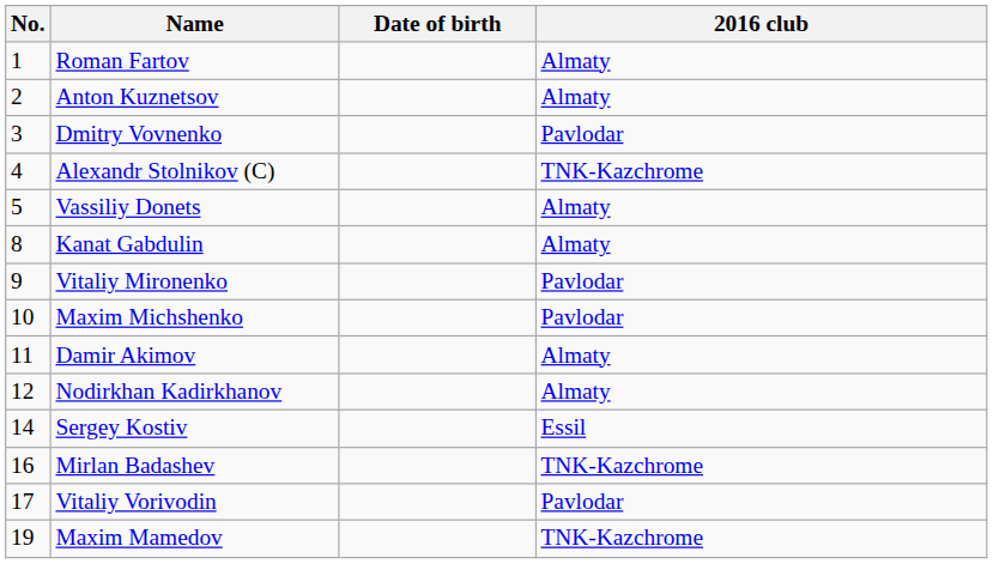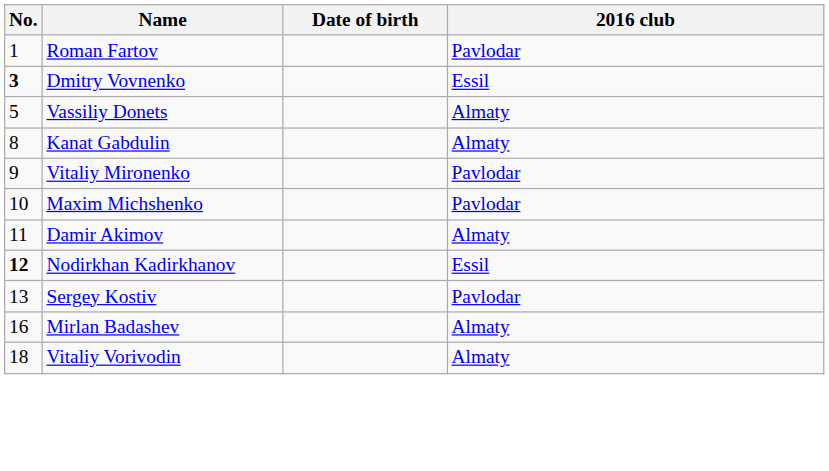 <table class=wikitable sortable style=font-size:100%; text-align:center;>
 <tr>
 <th>No.</th>
 <th style=width:12em>Name</th>
 <th style=width:8em>Date of birth</th>
 <th style=width:19em>2016 club</th>
 </tr>
 <tr>
 <td>1</td>
 <td><a href='#'>Roman Fartov</a></td>
 <td></td>
-<td> <a href='#'>Almaty</a></td>
-</tr>
-<tr>
-<td>2</td>
-<td><a href='#'>Anton Kuznetsov</a></td>
-<td></td>
-<td> <a href='#'>Almaty</a></td>
-</tr>
-<tr>
-<td>3</td>
-<td><a href='#'>Dmitry Vovnenko</a></td>
-<td></td>
 <td> <a href='#'>Pavlodar</a></td>
 </tr>
 <tr>
-<td>4</td>
-<td><a href='#'>Alexandr Stolnikov</a> (C)</td>
+<td><strong>3</strong></td>
+<td><a href='#'>Dmitry Vovnenko</a></td>
 <td></td>
-<td> <a href='#'>TNK-Kazchrome</a></td>
+<td> <a href='#'>Essil</a></td>
 </tr>
 <tr>
 <td>5</td>
 <td><a href='#'>Vassiliy Donets</a></td>
 <td></td>
 <td> <a href='#'>Almaty</a></td>
 </tr>
 <tr>
 <td>8</td>
 <td><a href='#'>Kanat Gabdulin</a></td>
 <td></td>
 <td> <a href='#'>Almaty</a></td>
 </tr>
 <tr>
 <td>9</td>
 <td><a href='#'>Vitaliy Mironenko</a></td>
 <td></td>
 <td> <a href='#'>Pavlodar</a></td>
 </tr>
 <tr>
 <td>10</td>
 <td><a href='#'>Maxim Michshenko</a></td>
 <td></td>
 <td> <a href='#'>Pavlodar</a></td>
 </tr>
 <tr>
 <td>11</td>
 <td><a href='#'>Damir Akimov</a></td>
 <td></td>
 <td> <a href='#'>Almaty</a></td>
 </tr>
 <tr>
-<td>12</td>
+<td><strong>12</strong></td>
 <td><a href='#'>Nodirkhan Kadirkhanov</a></td>
 <td></td>
-<td> <a href='#'>Almaty</a></td>
+<td> <a href='#'>Essil</a></td>
 </tr>
 <tr>
-<td>14</td>
+<td>13</td>
 <td><a href='#'>Sergey Kostiv</a></td>
 <td></td>
-<td> <a href='#'>Essil</a></td>
+<td> <a href='#'>Pavlodar</a></td>
 </tr>
 <tr>
 <td>16</td>
 <td><a href='#'>Mirlan Badashev</a></td>
 <td></td>
-<td> <a href='#'>TNK-Kazchrome</a></td>
+<td> <a href='#'>Almaty</a></td>
 </tr>
 <tr>
-<td>17</td>
+<td>18</td>
 <td><a href='#'>Vitaliy Vorivodin</a></td>
 <td></td>
-<td> <a href='#'>Pavlodar</a></td>
-</tr>
-<tr>
-<td>19</td>
-<td><a href='#'>Maxim Mamedov</a></td>
-<td></td>
-<td> <a href='#'>TNK-Kazchrome</a></td>
+<td> <a href='#'>Almaty</a></td>
 </tr>
 </table>
